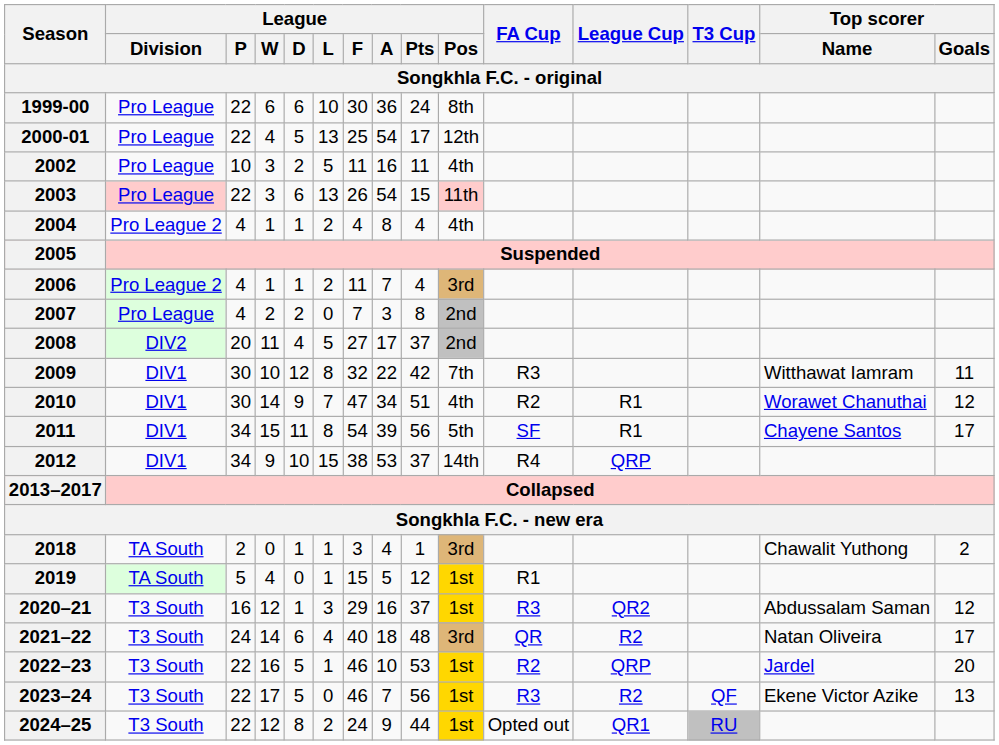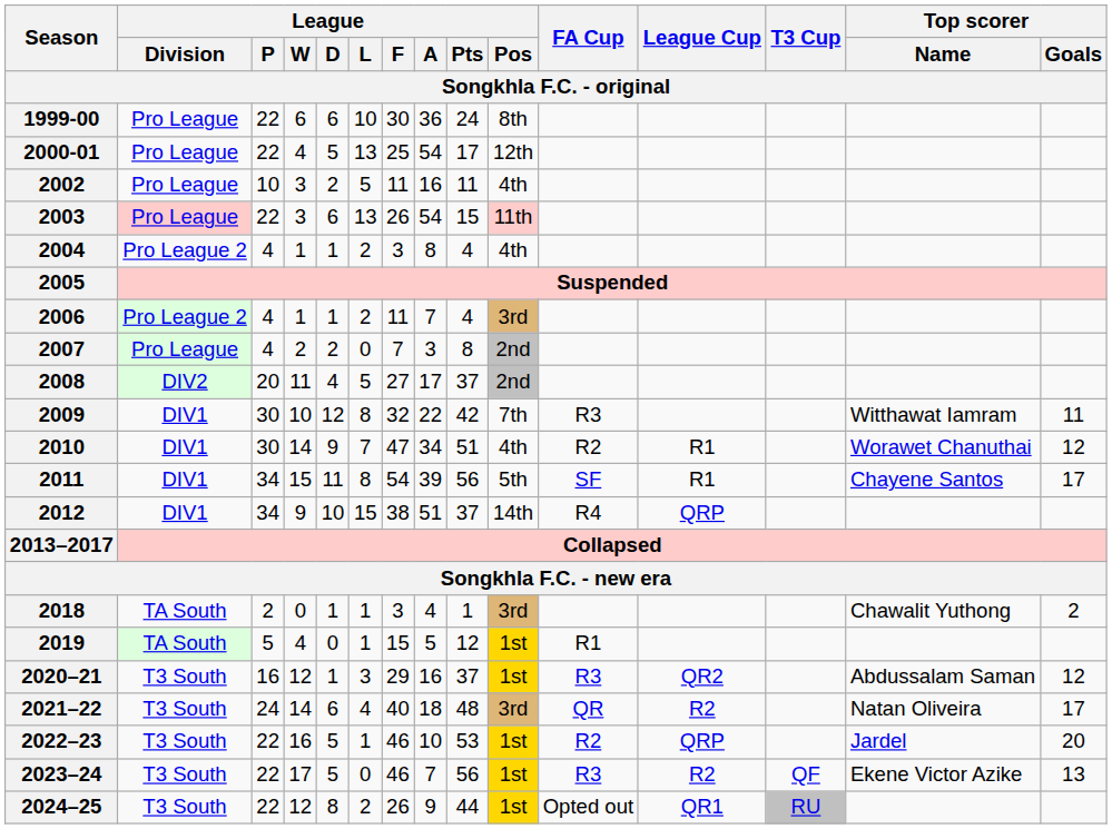 <table class="wikitable" style="text-align: center">
 <tr>
 <th rowspan=2>Season</th>
 <th colspan=9>League</th>
 <th rowspan=2><a href='#'>FA Cup</a></th>
 <th rowspan=2><a href='#'>League Cup</a></th>
 <th rowspan=2><a href='#'>T3 Cup</a></th>
 <th colspan=2>Top scorer</th>
 </tr>
 <tr>
 <th>Division</th>
 <th>P</th>
 <th>W</th>
 <th>D</th>
 <th>L</th>
 <th>F</th>
 <th>A</th>
 <th>Pts</th>
 <th>Pos</th>
 <th>Name</th>
 <th>Goals</th>
 </tr>
 <tr>
 <th colspan="17">Songkhla F.C. - original</th>
 </tr>
 <tr>
 <th>1999-00</th>
 <td><a href='#'>Pro League</a></td>
 <td>22</td>
 <td>6</td>
 <td>6</td>
 <td>10</td>
 <td>30</td>
 <td>36</td>
 <td>24</td>
 <td>8th</td>
 <td></td>
 <td></td>
 <td></td>
 <td></td>
 <td></td>
 </tr>
 <tr>
 <th>2000-01</th>
 <td><a href='#'>Pro League</a></td>
 <td>22</td>
 <td>4</td>
 <td>5</td>
 <td>13</td>
 <td>25</td>
 <td>54</td>
 <td>17</td>
 <td>12th</td>
 <td></td>
 <td></td>
 <td></td>
 <td></td>
 <td></td>
 </tr>
 <tr>
 <th>2002</th>
 <td><a href='#'>Pro League</a></td>
 <td>10</td>
 <td>3</td>
 <td>2</td>
 <td>5</td>
 <td>11</td>
 <td>16</td>
 <td>11</td>
 <td>4th</td>
 <td></td>
 <td></td>
 <td></td>
 <td></td>
 <td></td>
 </tr>
 <tr>
 <th>2003</th>
 <td bgcolor="#FFCCCC"><a href='#'>Pro League</a></td>
 <td>22</td>
 <td>3</td>
 <td>6</td>
 <td>13</td>
 <td>26</td>
 <td>54</td>
 <td>15</td>
 <td bgcolor="#FFCCCC">11th</td>
 <td></td>
 <td></td>
 <td></td>
 <td></td>
 <td></td>
 </tr>
 <tr>
 <th>2004</th>
 <td><a href='#'>Pro League 2</a></td>
 <td>4</td>
 <td>1</td>
 <td>1</td>
 <td>2</td>
-<td>4</td>
+<td>3</td>
 <td>8</td>
 <td>4</td>
 <td>4th</td>
 <td></td>
 <td></td>
 <td></td>
 <td></td>
 <td></td>
 </tr>
 <tr bgcolor=#FFCCCC>
 <th>2005</th>
 <td colspan=16><strong>Suspended</strong></td>
 </tr>
 <tr>
 <th>2006</th>
 <td bgcolor="#DDFFDD"><a href='#'>Pro League 2</a></td>
 <td>4</td>
 <td>1</td>
 <td>1</td>
 <td>2</td>
 <td>11</td>
 <td>7</td>
 <td>4</td>
 <td bgcolor=#deb678>3rd</td>
 <td></td>
 <td></td>
 <td></td>
 <td></td>
 <td></td>
 </tr>
 <tr>
 <th>2007</th>
 <td bgcolor="#DDFFDD"><a href='#'>Pro League</a></td>
 <td>4</td>
 <td>2</td>
 <td>2</td>
 <td>0</td>
 <td>7</td>
 <td>3</td>
 <td>8</td>
 <td bgcolor=silver>2nd</td>
 <td></td>
 <td></td>
 <td></td>
 <td></td>
 <td></td>
 </tr>
 <tr>
 <th>2008</th>
 <td bgcolor="#DDFFDD"><a href='#'>DIV2</a></td>
 <td>20</td>
 <td>11</td>
 <td>4</td>
 <td>5</td>
 <td>27</td>
 <td>17</td>
 <td>37</td>
 <td bgcolor=silver>2nd</td>
 <td></td>
 <td></td>
 <td></td>
 <td></td>
 <td></td>
 </tr>
 <tr>
 <th>2009</th>
 <td><a href='#'>DIV1</a></td>
 <td>30</td>
 <td>10</td>
 <td>12</td>
 <td>8</td>
 <td>32</td>
 <td>22</td>
 <td>42</td>
 <td>7th</td>
 <td>R3</td>
 <td></td>
 <td></td>
 <td align="left"> Witthawat Iamram</td>
 <td>11</td>
 </tr>
 <tr>
 <th>2010</th>
 <td><a href='#'>DIV1</a></td>
 <td>30</td>
 <td>14</td>
 <td>9</td>
 <td>7</td>
 <td>47</td>
 <td>34</td>
 <td>51</td>
 <td>4th</td>
 <td>R2</td>
 <td>R1</td>
 <td></td>
 <td align="left"> <a href='#'>Worawet Chanuthai</a></td>
 <td>12</td>
 </tr>
 <tr>
 <th>2011</th>
 <td><a href='#'>DIV1</a></td>
 <td>34</td>
 <td>15</td>
 <td>11</td>
 <td>8</td>
 <td>54</td>
 <td>39</td>
 <td>56</td>
 <td>5th</td>
 <td><a href='#'>SF</a></td>
 <td>R1</td>
 <td></td>
 <td align="left"> <a href='#'>Chayene Santos</a></td>
 <td>17</td>
 </tr>
 <tr>
 <th>2012</th>
 <td><a href='#'>DIV1</a></td>
 <td>34</td>
 <td>9</td>
 <td>10</td>
 <td>15</td>
 <td>38</td>
-<td>53</td>
+<td>51</td>
 <td>37</td>
 <td>14th</td>
 <td>R4</td>
 <td><a href='#'>QRP</a></td>
 <td></td>
 <td></td>
 <td></td>
 </tr>
 <tr bgcolor=#FFCCCC>
 <th>2013–2017</th>
 <td colspan=16><strong>Collapsed</strong></td>
 </tr>
 <tr>
 <th colspan="17">Songkhla F.C. - new era</th>
 </tr>
 <tr>
 <th>2018</th>
 <td><a href='#'>TA South</a></td>
 <td>2</td>
 <td>0</td>
 <td>1</td>
 <td>1</td>
 <td>3</td>
 <td>4</td>
 <td>1</td>
 <td bgcolor=#deb678>3rd</td>
 <td></td>
 <td></td>
 <td></td>
 <td align="left"> Chawalit Yuthong</td>
 <td>2</td>
 </tr>
 <tr>
 <th>2019</th>
 <td bgcolor="#DDFFDD"><a href='#'>TA South</a></td>
 <td>5</td>
 <td>4</td>
 <td>0</td>
 <td>1</td>
 <td>15</td>
 <td>5</td>
 <td>12</td>
 <td bgcolor=Gold>1st</td>
 <td>R1</td>
 <td></td>
 <td></td>
 <td></td>
 <td></td>
 </tr>
 <tr>
 <th>2020–21</th>
 <td><a href='#'>T3 South</a></td>
 <td>16</td>
 <td>12</td>
 <td>1</td>
 <td>3</td>
 <td>29</td>
 <td>16</td>
 <td>37</td>
 <td bgcolor=Gold>1st</td>
 <td><a href='#'>R3</a></td>
 <td><a href='#'>QR2</a></td>
 <td></td>
 <td align="left"> Abdussalam Saman</td>
 <td>12</td>
 </tr>
 <tr>
 <th>2021–22</th>
 <td><a href='#'>T3 South</a></td>
 <td>24</td>
 <td>14</td>
 <td>6</td>
 <td>4</td>
 <td>40</td>
 <td>18</td>
 <td>48</td>
 <td bgcolor=#deb678>3rd</td>
 <td><a href='#'>QR</a></td>
 <td><a href='#'>R2</a></td>
 <td></td>
 <td align="left"> Natan Oliveira</td>
 <td>17</td>
 </tr>
 <tr>
 <th>2022–23</th>
 <td><a href='#'>T3 South</a></td>
 <td>22</td>
 <td>16</td>
 <td>5</td>
 <td>1</td>
 <td>46</td>
 <td>10</td>
 <td>53</td>
 <td bgcolor=gold>1st</td>
 <td><a href='#'>R2</a></td>
 <td><a href='#'>QRP</a></td>
 <td></td>
 <td align="left"> <a href='#'>Jardel</a></td>
 <td>20</td>
 </tr>
 <tr>
 <th>2023–24</th>
 <td><a href='#'>T3 South</a></td>
 <td>22</td>
 <td>17</td>
 <td>5</td>
 <td>0</td>
 <td>46</td>
 <td>7</td>
 <td>56</td>
 <td bgcolor=gold>1st</td>
 <td><a href='#'>R3</a></td>
 <td><a href='#'>R2</a></td>
 <td><a href='#'>QF</a></td>
 <td align="left"> Ekene Victor Azike</td>
 <td>13</td>
 </tr>
 <tr>
 <th>2024–25</th>
 <td><a href='#'>T3 South</a></td>
 <td>22</td>
 <td>12</td>
 <td>8</td>
 <td>2</td>
-<td>24</td>
+<td>26</td>
 <td>9</td>
 <td>44</td>
 <td bgcolor=gold>1st</td>
 <td>Opted out</td>
 <td><a href='#'>QR1</a></td>
 <td bgcolor=silver><a href='#'>RU</a></td>
 <td align="left"></td>
 <td></td>
 </tr>
 </table>
